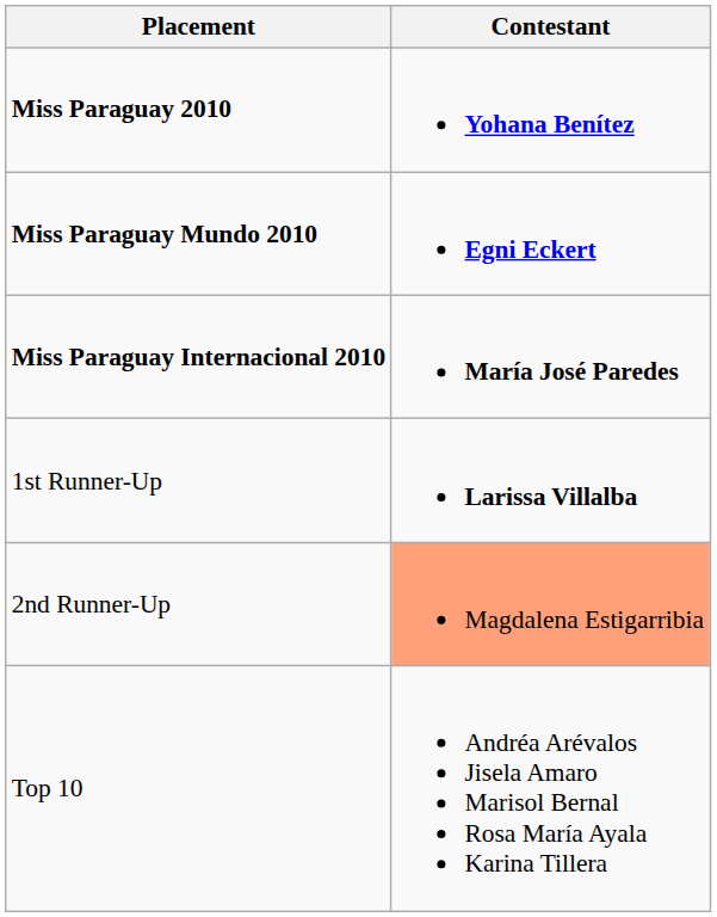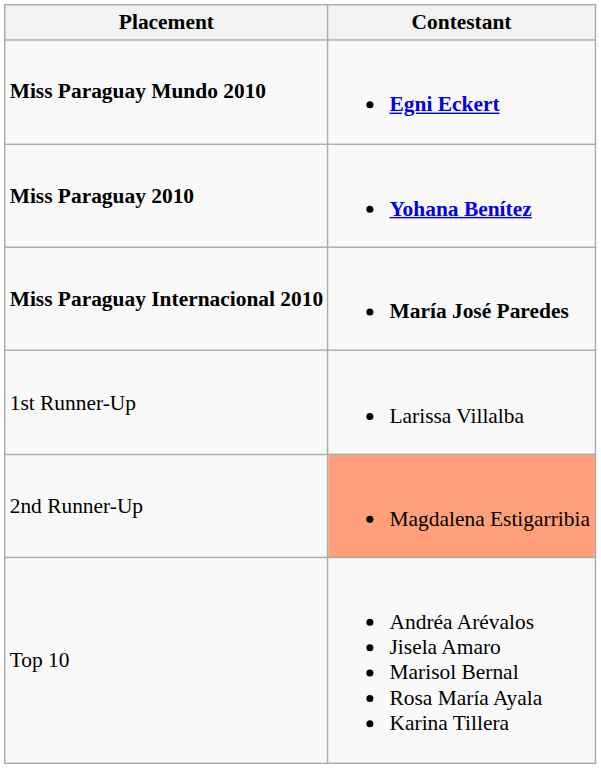 <table class="wikitable sortable" style="font-size: 95%;">
 <tr>
 <th>Placement</th>
 <th>Contestant</th>
 </tr>
 <tr>
+<td><strong>Miss Paraguay Mundo 2010</strong></td>
+<td><br><ul><li><strong><a href='#'>Egni Eckert</a></strong></li></ul></td>
+</tr>
+<tr>
 <td><strong>Miss Paraguay 2010</strong></td>
 <td><br><ul><li><strong><a href='#'>Yohana Benítez</a></strong></li></ul></td>
-</tr>
-<tr>
-<td><strong>Miss Paraguay Mundo 2010</strong></td>
-<td><br><ul><li><strong><a href='#'>Egni Eckert</a></strong></li></ul></td>
 </tr>
 <tr>
 <td><strong>Miss Paraguay Internacional 2010</strong></td>
 <td><br><ul><li><strong>María José Paredes</strong></li></ul></td>
 </tr>
 <tr>
 <td>1st Runner-Up</td>
-<td><strong><br><ul><li>Larissa Villalba</li></ul></strong></td>
+<td><br><ul><li>Larissa Villalba</li></ul></td>
 </tr>
 <tr>
 <td>2nd Runner-Up</td>
 <td style="background: lightsalmon;"><br><ul><li>Magdalena Estigarribia</li></ul></td>
 </tr>
 <tr>
 <td>Top 10</td>
 <td><br><ul><li>Andréa Arévalos</li><li>Jisela Amaro</li><li>Marisol Bernal</li><li>Rosa María Ayala</li><li>Karina Tillera</li></ul></td>
 </tr>
 </table>
